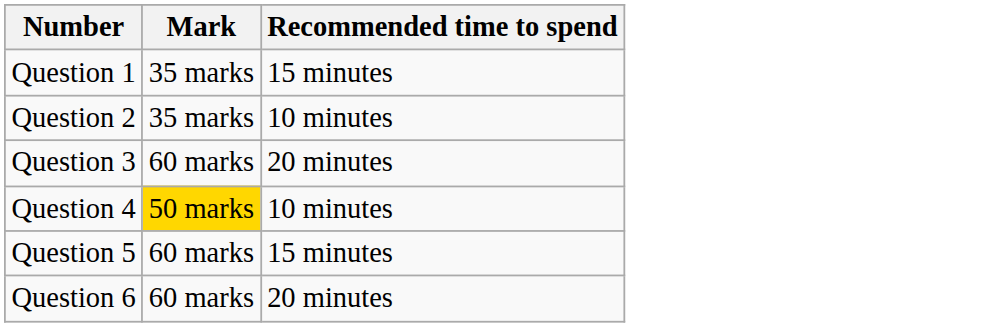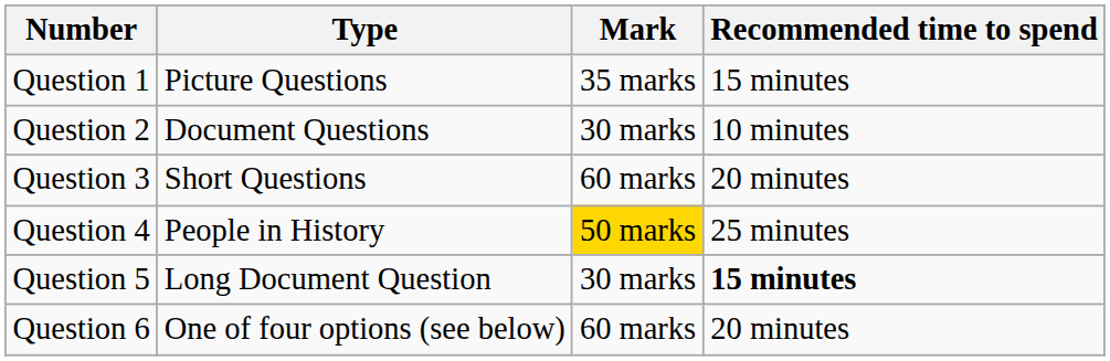 <table class="wikitable">
 <tr>
 <th>Number</th>
+<th>Type</th>
 <th>Mark</th>
 <th>Recommended time to spend</th>
 </tr>
 <tr>
 <td>Question 1</td>
+<td>Picture Questions</td>
 <td>35 marks</td>
 <td>15 minutes</td>
 </tr>
 <tr>
 <td>Question 2</td>
-<td>35 marks</td>
+<td>Document Questions</td>
+<td>30 marks</td>
 <td>10 minutes</td>
 </tr>
 <tr>
 <td>Question 3</td>
+<td>Short Questions</td>
 <td>60 marks</td>
 <td>20 minutes</td>
 </tr>
 <tr>
 <td>Question 4</td>
+<td>People in History</td>
 <td style="background: gold;">50 marks</td>
-<td>10 minutes</td>
+<td>25 minutes</td>
 </tr>
 <tr>
 <td>Question 5</td>
-<td>60 marks</td>
-<td>15 minutes</td>
+<td>Long Document Question</td>
+<td>30 marks</td>
+<td><strong>15 minutes</strong></td>
 </tr>
 <tr>
 <td>Question 6</td>
+<td>One of four options (see below)</td>
 <td>60 marks</td>
 <td>20 minutes</td>
 </tr>
 </table>
